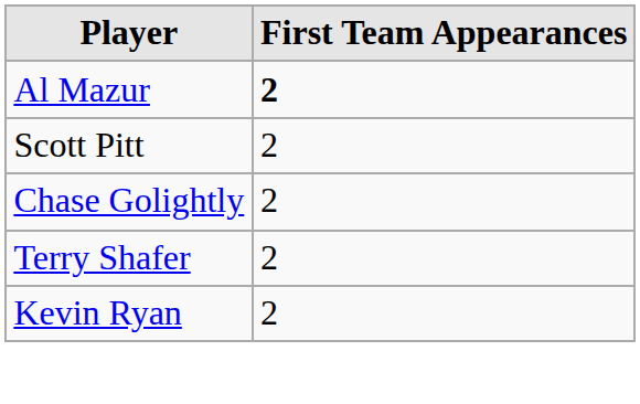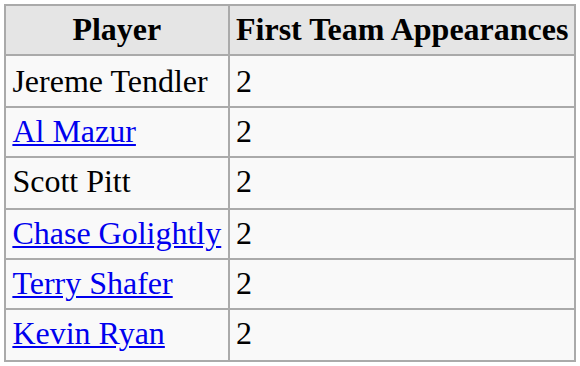 <table class="wikitable">
 <tr>
 <th style="background:#e5e5e5;">Player</th>
 <th style="background:#e5e5e5;">First Team Appearances</th>
 </tr>
 <tr>
+<td>Jereme Tendler</td>
+<td>2</td>
+</tr>
+<tr>
 <td><a href='#'>Al Mazur</a></td>
-<td><strong>2</strong></td>
+<td>2</td>
 </tr>
 <tr>
 <td>Scott Pitt</td>
 <td>2</td>
 </tr>
 <tr>
 <td><a href='#'>Chase Golightly</a></td>
 <td>2</td>
 </tr>
 <tr>
 <td><a href='#'>Terry Shafer</a></td>
 <td>2</td>
 </tr>
 <tr>
 <td><a href='#'>Kevin Ryan</a></td>
 <td>2</td>
 </tr>
 </table>
